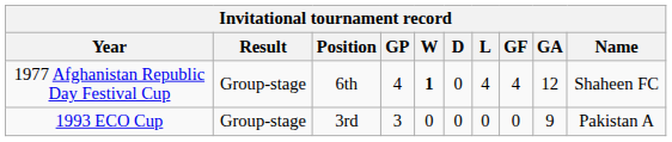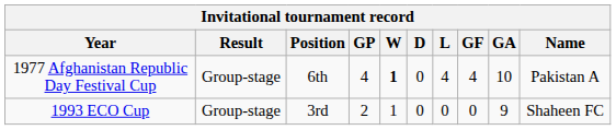 <table class="wikitable" style="text-align: center;">
 <tr>
 <th colspan=10>Invitational tournament record</th>
 </tr>
 <tr>
 <th width="300">Year</th>
 <th width="125">Result</th>
 <th width="15">Position</th>
 <th width="25">GP</th>
 <th width="25">W</th>
 <th width="25">D</th>
 <th width="25">L</th>
 <th width="25">GF</th>
 <th width="25">GA</th>
 <th width="115">Name</th>
 </tr>
 <tr>
 <td>1977 <a href='#'>Afghanistan Republic Day Festival Cup</a></td>
 <td>Group-stage</td>
 <td>6th</td>
 <td>4</td>
 <td><strong>1</strong></td>
 <td>0</td>
 <td>4</td>
 <td>4</td>
-<td>12</td>
-<td>Shaheen FC</td>
+<td>10</td>
+<td>Pakistan A</td>
 </tr>
 <tr>
 <td><a href='#'>1993 ECO Cup</a></td>
 <td>Group-stage</td>
 <td>3rd</td>
-<td>3</td>
-<td>0</td>
+<td>2</td>
+<td>1</td>
 <td>0</td>
 <td>0</td>
 <td>0</td>
 <td>9</td>
-<td>Pakistan A</td>
+<td>Shaheen FC</td>
 </tr>
 </table>
